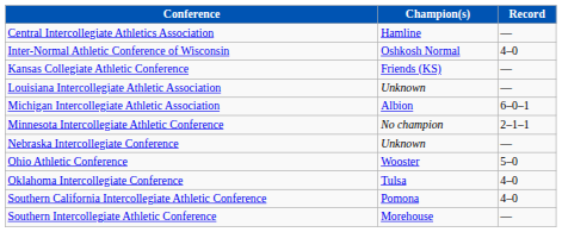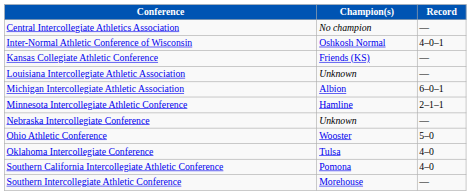 <table class="wikitable" width="60%">
 <tr>
 <th style="background:#0054B3; color:#FFFFFF;">Conference</th>
 <th style="background:#0054B3; color:#FFFFFF;">Champion(s)</th>
 <th style="background:#0054B3; color:#FFFFFF;">Record</th>
 </tr>
 <tr align="left">
 <td><a href='#'>Central Intercollegiate Athletics Association</a></td>
-<td><a href='#'>Hamline</a></td>
+<td><em>No champion</em></td>
 <td>—</td>
 </tr>
 <tr align="left">
 <td><a href='#'>Inter-Normal Athletic Conference of Wisconsin</a></td>
 <td><a href='#'>Oshkosh Normal</a></td>
-<td>4–0</td>
+<td>4–0–1</td>
 </tr>
 <tr align="left">
 <td><a href='#'>Kansas Collegiate Athletic Conference</a></td>
 <td><a href='#'>Friends (KS)</a></td>
 <td>—</td>
 </tr>
 <tr align="left">
 <td><a href='#'>Louisiana Intercollegiate Athletic Association</a></td>
 <td><em>Unknown</em></td>
 <td>—</td>
 </tr>
 <tr align="left">
 <td><a href='#'>Michigan Intercollegiate Athletic Association</a></td>
 <td><a href='#'>Albion</a></td>
 <td>6–0–1</td>
 </tr>
 <tr align="left">
 <td><a href='#'>Minnesota Intercollegiate Athletic Conference</a></td>
-<td><em>No champion</em></td>
+<td><a href='#'>Hamline</a></td>
 <td>2–1–1</td>
 </tr>
 <tr align="left">
 <td><a href='#'>Nebraska Intercollegiate Conference</a></td>
 <td><em>Unknown</em></td>
 <td>—</td>
 </tr>
 <tr align="left">
 <td><a href='#'>Ohio Athletic Conference</a></td>
 <td><a href='#'>Wooster</a></td>
 <td>5–0</td>
 </tr>
 <tr align="left">
 <td><a href='#'>Oklahoma Intercollegiate Conference</a></td>
 <td><a href='#'>Tulsa</a></td>
 <td>4–0</td>
 </tr>
 <tr align="left">
 <td><a href='#'>Southern California Intercollegiate Athletic Conference</a></td>
 <td><a href='#'>Pomona</a></td>
 <td>4–0</td>
 </tr>
 <tr align="left">
 <td><a href='#'>Southern Intercollegiate Athletic Conference</a></td>
 <td><a href='#'>Morehouse</a></td>
 <td>—</td>
 </tr>
 </table>
